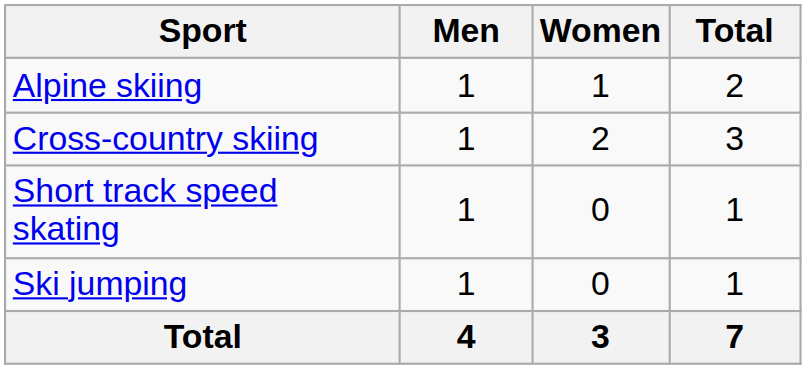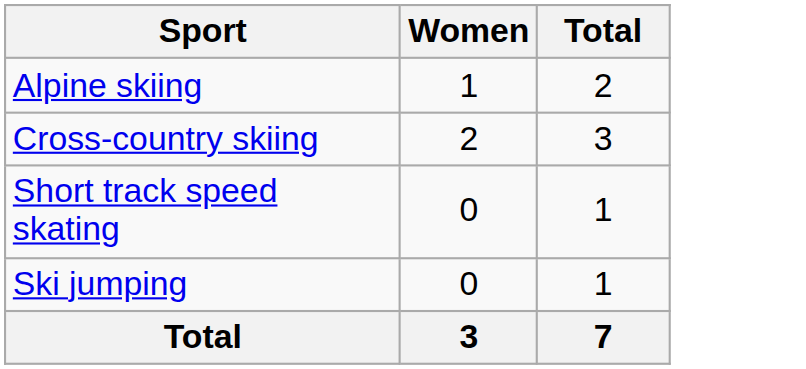 <table class="wikitable sortable" style="text-align:center;">
 <tr>
 <th width=180>Sport</th>
-<th width=55>Men</th>
 <th width=55>Women</th>
 <th width=55>Total</th>
 </tr>
 <tr>
 <td align=left><a href='#'>Alpine skiing</a></td>
 <td>1</td>
-<td>1</td>
 <td>2</td>
 </tr>
 <tr>
 <td align=left><a href='#'>Cross-country skiing</a></td>
-<td>1</td>
 <td>2</td>
 <td>3</td>
 </tr>
 <tr>
 <td align=left><a href='#'>Short track speed skating</a></td>
-<td>1</td>
 <td>0</td>
 <td>1</td>
 </tr>
 <tr>
 <td align=left><a href='#'>Ski jumping</a></td>
-<td>1</td>
 <td>0</td>
 <td>1</td>
 </tr>
 <tr>
 <th>Total</th>
-<th>4</th>
 <th>3</th>
 <th>7</th>
 </tr>
 </table>
